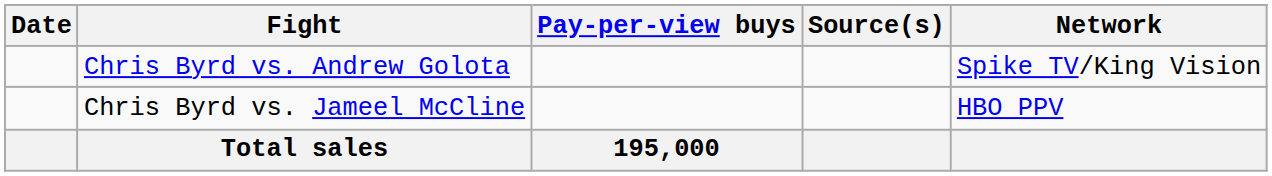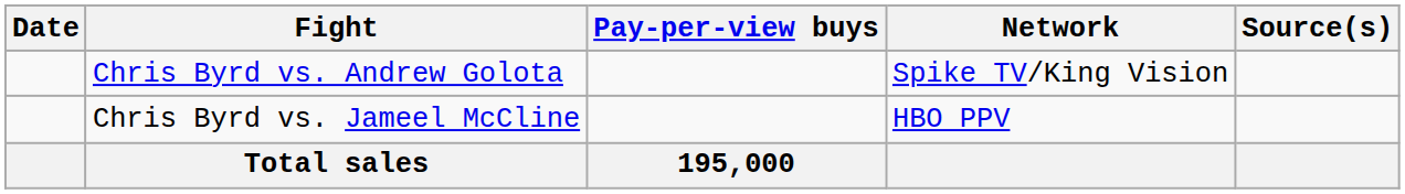 <table class="wikitable">
 <tr>
 <th>Date</th>
 <th>Fight</th>
 <th><a href='#'>Pay-per-view</a> buys</th>
+<th>Network</th>
 <th>Source(s)</th>
-<th>Network</th>
 </tr>
 <tr>
 <td align=center></td>
 <td><a href='#'>Chris Byrd vs. Andrew Golota</a></td>
 <td></td>
+<td><a href='#'>Spike TV</a>/King Vision</td>
 <td></td>
-<td><a href='#'>Spike TV</a>/King Vision</td>
 </tr>
 <tr>
 <td align=center></td>
 <td>Chris Byrd vs. <a href='#'>Jameel McCline</a></td>
 <td></td>
+<td><a href='#'>HBO PPV</a></td>
 <td></td>
-<td><a href='#'>HBO PPV</a></td>
 </tr>
 <tr>
 <th></th>
 <th>Total sales</th>
 <th>195,000</th>
 <th></th>
 <th></th>
 </tr>
 </table>
